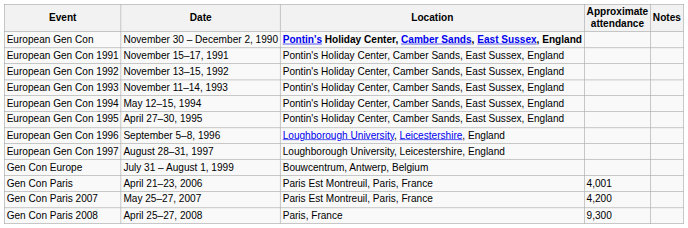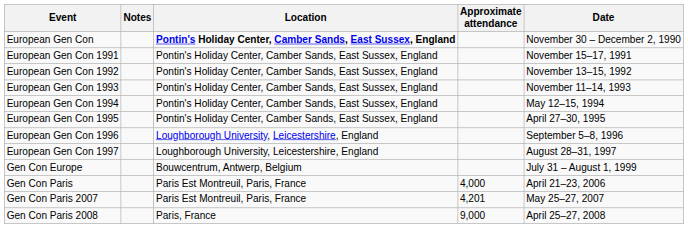 <table class="wikitable">
 <tr>
 <th>Event</th>
-<th>Date</th>
+<th>Notes</th>
 <th>Location</th>
 <th>Approximate<br>attendance</th>
-<th>Notes</th>
+<th>Date</th>
 </tr>
 <tr>
 <td>European Gen Con</td>
-<td>November 30 – December 2, 1990</td>
+<td></td>
 <td><strong><a href='#'>Pontin's</a> Holiday Center, <a href='#'>Camber Sands</a>, <a href='#'>East Sussex</a>, England</strong></td>
 <td></td>
-<td></td>
+<td>November 30 – December 2, 1990</td>
 </tr>
 <tr>
 <td>European Gen Con 1991</td>
-<td>November 15–17, 1991</td>
+<td></td>
 <td>Pontin's Holiday Center, Camber Sands, East Sussex, England</td>
 <td></td>
-<td></td>
+<td>November 15–17, 1991</td>
 </tr>
 <tr>
 <td>European Gen Con 1992</td>
-<td>November 13–15, 1992</td>
+<td></td>
 <td>Pontin's Holiday Center, Camber Sands, East Sussex, England</td>
 <td></td>
-<td></td>
+<td>November 13–15, 1992</td>
 </tr>
 <tr>
 <td>European Gen Con 1993</td>
-<td>November 11–14, 1993</td>
+<td></td>
 <td>Pontin's Holiday Center, Camber Sands, East Sussex, England</td>
 <td></td>
-<td></td>
+<td>November 11–14, 1993</td>
 </tr>
 <tr>
 <td>European Gen Con 1994</td>
-<td>May 12–15, 1994</td>
+<td></td>
 <td>Pontin's Holiday Center, Camber Sands, East Sussex, England</td>
 <td></td>
-<td></td>
+<td>May 12–15, 1994</td>
 </tr>
 <tr>
 <td>European Gen Con 1995</td>
-<td>April 27–30, 1995</td>
+<td></td>
 <td>Pontin's Holiday Center, Camber Sands, East Sussex, England</td>
 <td></td>
-<td></td>
+<td>April 27–30, 1995</td>
 </tr>
 <tr>
 <td>European Gen Con 1996</td>
-<td>September 5–8, 1996</td>
+<td></td>
 <td><a href='#'>Loughborough University</a>, <a href='#'>Leicestershire</a>, England</td>
 <td></td>
-<td></td>
+<td>September 5–8, 1996</td>
 </tr>
 <tr>
 <td>European Gen Con 1997</td>
-<td>August 28–31, 1997</td>
+<td></td>
 <td>Loughborough University, Leicestershire, England</td>
 <td></td>
-<td></td>
+<td>August 28–31, 1997</td>
 </tr>
 <tr>
 <td>Gen Con Europe</td>
-<td>July 31 – August 1, 1999</td>
+<td></td>
 <td>Bouwcentrum, Antwerp, Belgium</td>
 <td></td>
-<td></td>
+<td>July 31 – August 1, 1999</td>
 </tr>
 <tr>
 <td>Gen Con Paris</td>
+<td></td>
+<td>Paris Est Montreuil, Paris, France</td>
+<td>4,000</td>
 <td>April 21–23, 2006</td>
-<td>Paris Est Montreuil, Paris, France</td>
-<td>4,001</td>
-<td></td>
 </tr>
 <tr>
 <td>Gen Con Paris 2007</td>
+<td></td>
+<td>Paris Est Montreuil, Paris, France</td>
+<td>4,201</td>
 <td>May 25–27, 2007</td>
-<td>Paris Est Montreuil, Paris, France</td>
-<td>4,200</td>
-<td></td>
 </tr>
 <tr>
 <td>Gen Con Paris 2008</td>
+<td></td>
+<td>Paris, France</td>
+<td>9,000</td>
 <td>April 25–27, 2008</td>
-<td>Paris, France</td>
-<td>9,300</td>
-<td></td>
 </tr>
 </table>
